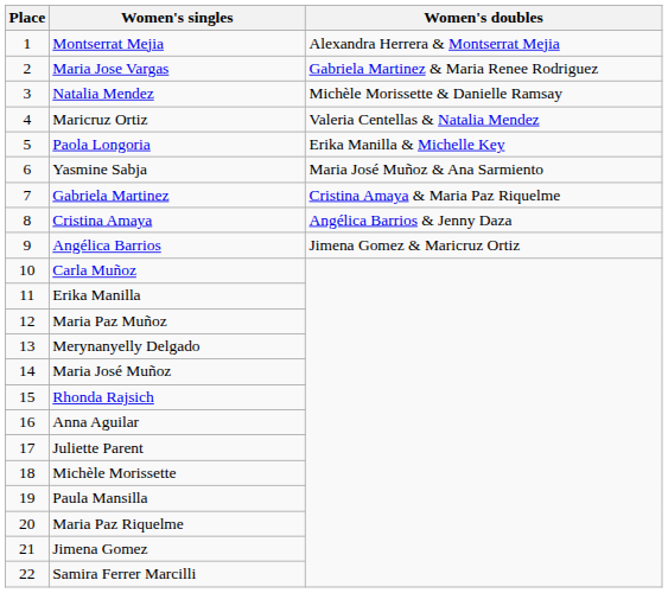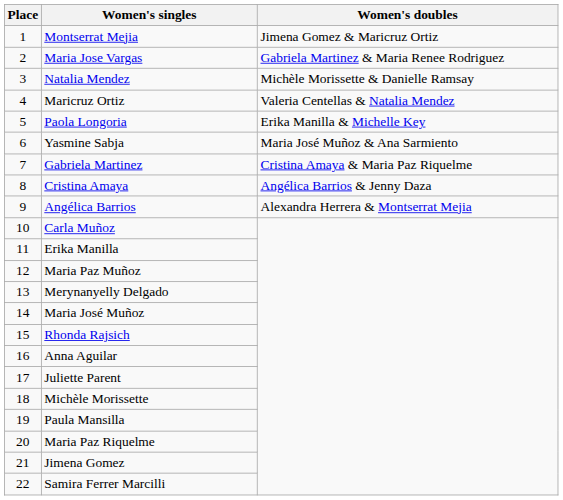 <table class=wikitable style="text-align:center">
 <tr>
 <th width=25>Place</th>
 <th width=250>Women's singles</th>
 <th width=350>Women's doubles</th>
 </tr>
 <tr>
 <td>1</td>
 <td align=left> <a href='#'>Montserrat Mejia</a></td>
-<td align=left> Alexandra Herrera & <a href='#'>Montserrat Mejia</a></td>
+<td align=left> Jimena Gomez & Maricruz Ortiz</td>
 </tr>
 <tr>
 <td>2</td>
 <td align=left> <a href='#'>Maria Jose Vargas</a></td>
 <td align=left> <a href='#'>Gabriela Martinez</a> & Maria Renee Rodriguez</td>
 </tr>
 <tr>
 <td>3</td>
 <td align=left> <a href='#'>Natalia Mendez</a></td>
 <td align=left> Michèle Morissette & Danielle Ramsay</td>
 </tr>
 <tr>
 <td>4</td>
 <td align=left> Maricruz Ortiz</td>
 <td align=left> Valeria Centellas & <a href='#'>Natalia Mendez</a></td>
 </tr>
 <tr>
 <td>5</td>
 <td align=left> <a href='#'>Paola Longoria</a></td>
 <td align="left"> Erika Manilla & <a href='#'>Michelle Key</a></td>
 </tr>
 <tr>
 <td>6</td>
 <td align=left> Yasmine Sabja</td>
 <td align=left> Maria José Muñoz & Ana Sarmiento</td>
 </tr>
 <tr>
 <td>7</td>
 <td align=left> <a href='#'>Gabriela Martinez</a></td>
 <td align=left> <a href='#'>Cristina Amaya</a> & Maria Paz Riquelme</td>
 </tr>
 <tr>
 <td>8</td>
 <td align=left> <a href='#'>Cristina Amaya</a></td>
 <td align=left> <a href='#'>Angélica Barrios</a> & Jenny Daza</td>
 </tr>
 <tr>
 <td>9</td>
 <td align=left> <a href='#'>Angélica Barrios</a></td>
-<td align=left> Jimena Gomez & Maricruz Ortiz</td>
+<td align=left> Alexandra Herrera & <a href='#'>Montserrat Mejia</a></td>
 </tr>
 <tr>
 <td>10</td>
 <td align=left> <a href='#'>Carla Muñoz</a></td>
 </tr>
 <tr>
 <td>11</td>
 <td align=left> Erika Manilla</td>
 </tr>
 <tr>
 <td>12</td>
 <td align=left> Maria Paz Muñoz</td>
 </tr>
 <tr>
 <td>13</td>
 <td align=left> Merynanyelly Delgado</td>
 </tr>
 <tr>
 <td>14</td>
 <td align=left> Maria José Muñoz</td>
 </tr>
 <tr>
 <td>15</td>
 <td align=left> <a href='#'>Rhonda Rajsich</a></td>
 </tr>
 <tr>
 <td>16</td>
 <td align=left> Anna Aguilar</td>
 </tr>
 <tr>
 <td>17</td>
 <td align=left> Juliette Parent</td>
 </tr>
 <tr>
 <td>18</td>
 <td align=left> Michèle Morissette</td>
 </tr>
 <tr>
 <td>19</td>
 <td align=left> Paula Mansilla</td>
 </tr>
 <tr>
 <td>20</td>
 <td align=left> Maria Paz Riquelme</td>
 </tr>
 <tr>
 <td>21</td>
 <td align=left> Jimena Gomez</td>
 </tr>
 <tr>
 <td>22</td>
 <td align=left> Samira Ferrer Marcilli</td>
 </tr>
 </table>
